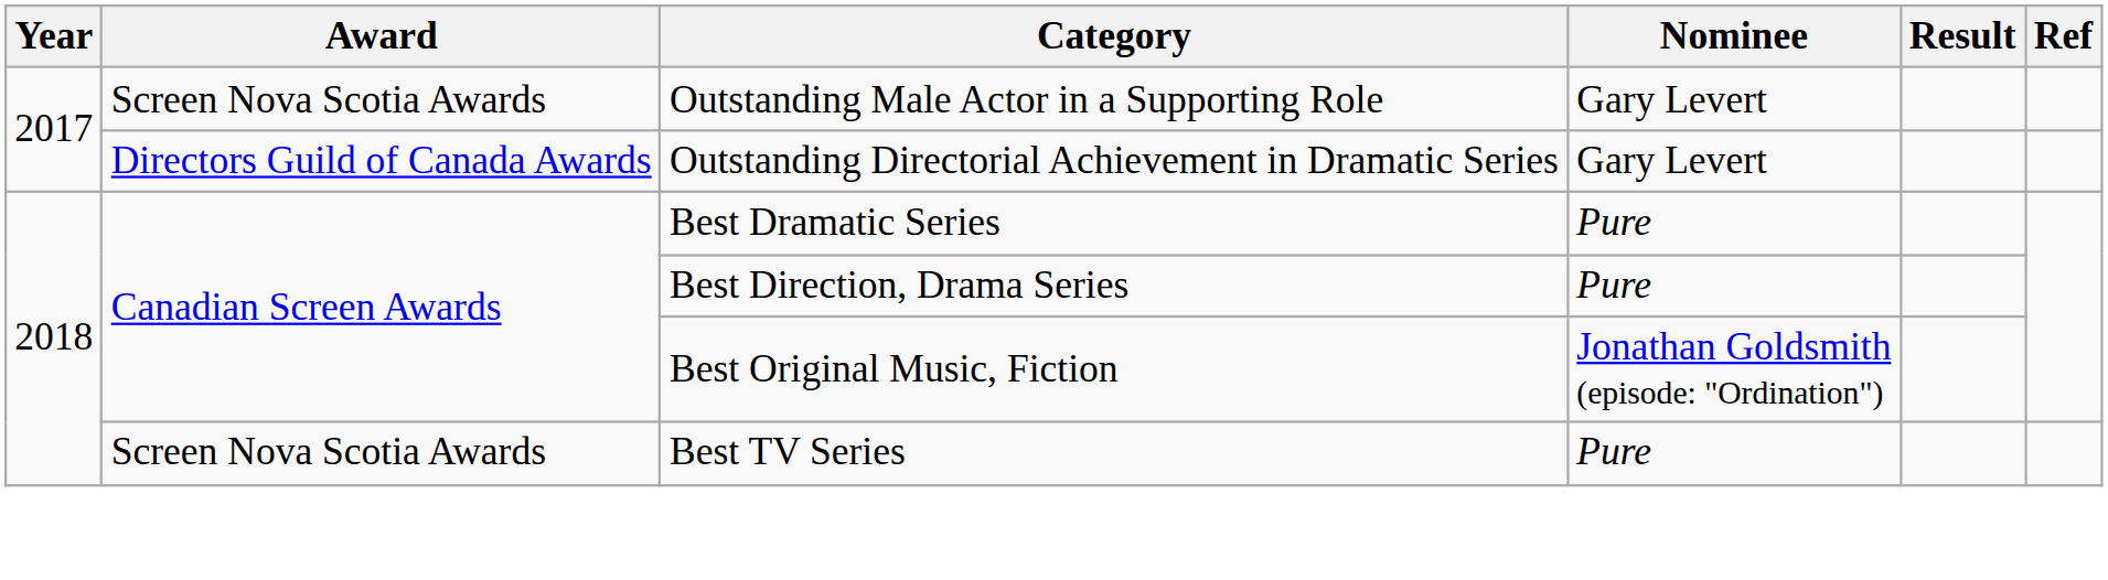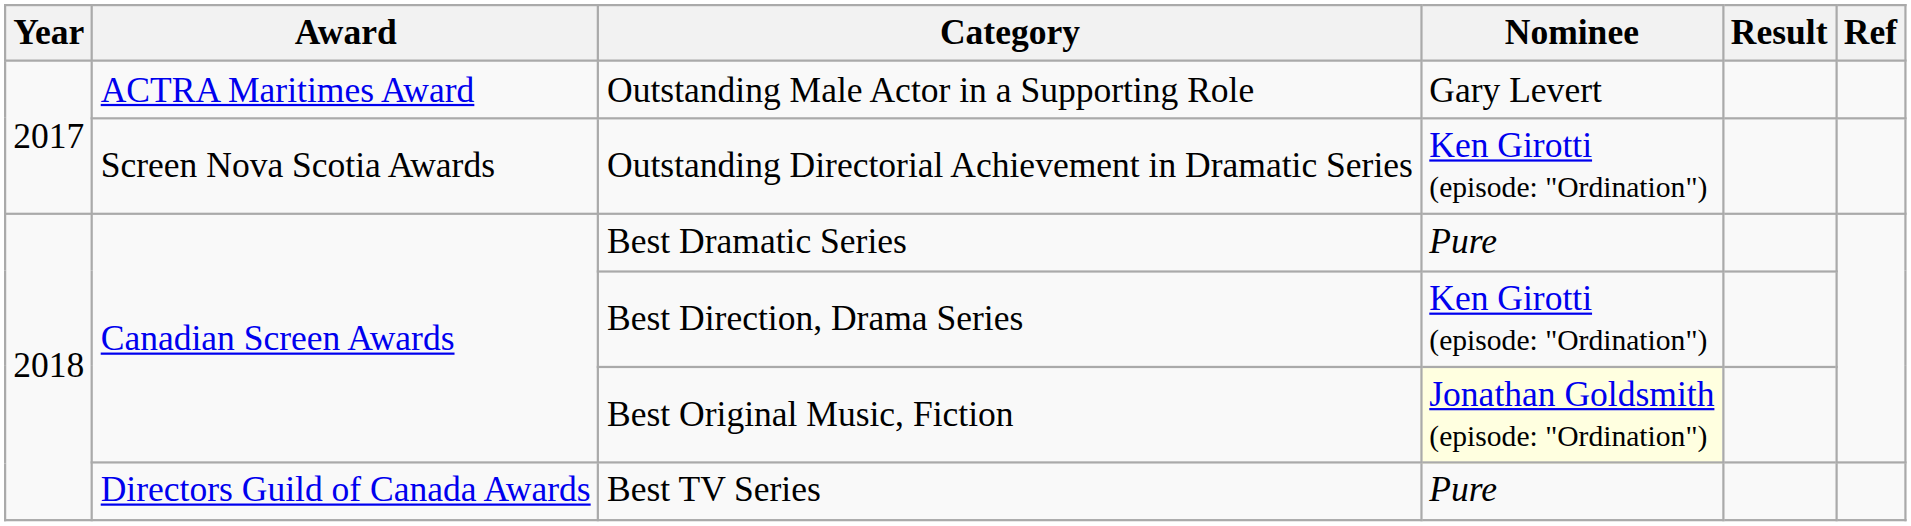 <table class="wikitable">
 <tr>
 <th>Year</th>
 <th>Award</th>
 <th>Category</th>
 <th>Nominee</th>
 <th>Result</th>
 <th>Ref</th>
 </tr>
 <tr>
 <td rowspan=2>2017</td>
-<td>Screen Nova Scotia Awards</td>
+<td><a href='#'>ACTRA Maritimes Award</a></td>
 <td>Outstanding Male Actor in a Supporting Role</td>
 <td>Gary Levert</td>
 <td></td>
 <td></td>
 </tr>
 <tr>
-<td><a href='#'>Directors Guild of Canada Awards</a></td>
+<td>Screen Nova Scotia Awards</td>
 <td>Outstanding Directorial Achievement in Dramatic Series</td>
-<td>Gary Levert</td>
+<td><a href='#'>Ken Girotti</a><br><small>(episode: "Ordination")</small></td>
 <td></td>
 <td></td>
 </tr>
 <tr>
 <td rowspan="4">2018</td>
 <td rowspan="3"><a href='#'>Canadian Screen Awards</a></td>
 <td>Best Dramatic Series</td>
 <td><em>Pure</em></td>
 <td></td>
 <td rowspan="3"></td>
 </tr>
 <tr>
 <td>Best Direction, Drama Series</td>
-<td><em>Pure</em></td>
+<td><a href='#'>Ken Girotti</a><br><small>(episode: "Ordination")</small></td>
 <td></td>
 </tr>
 <tr>
 <td>Best Original Music, Fiction</td>
-<td><a href='#'>Jonathan Goldsmith</a><br><small>(episode: "Ordination")</small></td>
+<td style="background: lightyellow;"><a href='#'>Jonathan Goldsmith</a><br><small>(episode: "Ordination")</small></td>
 <td></td>
 </tr>
 <tr>
-<td>Screen Nova Scotia Awards</td>
+<td><a href='#'>Directors Guild of Canada Awards</a></td>
 <td>Best TV Series</td>
 <td><em>Pure</em></td>
 <td></td>
 <td></td>
 </tr>
 </table>
